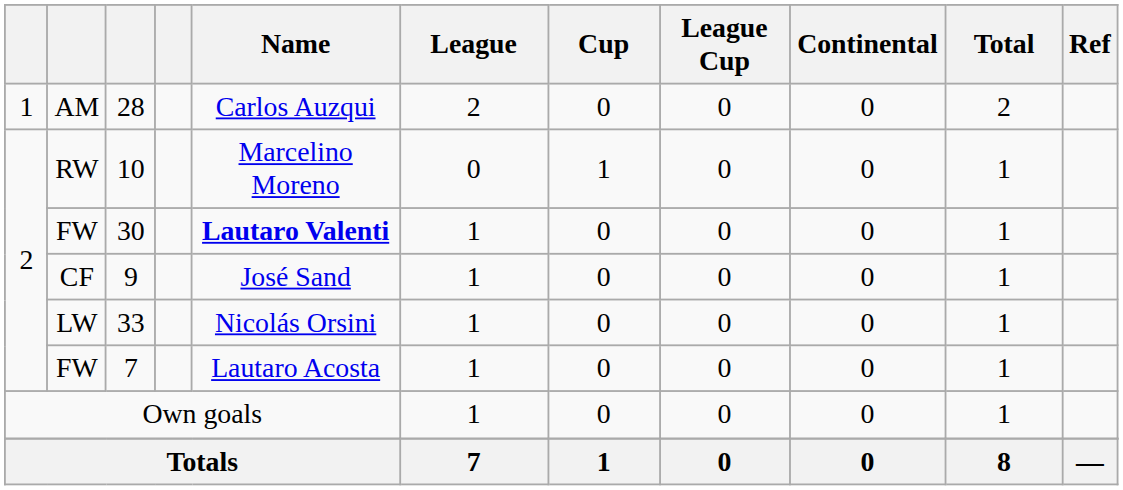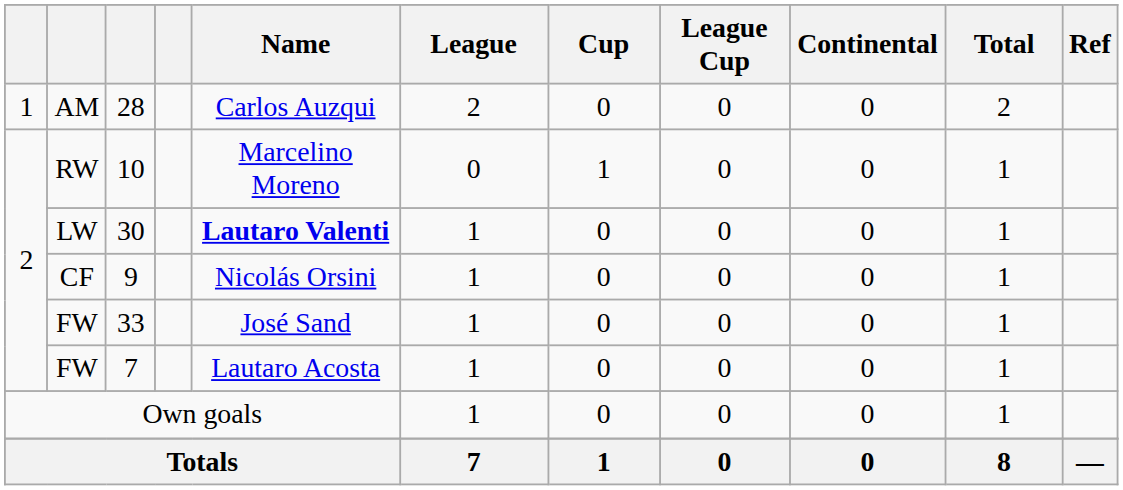 <table class="wikitable sortable" style="font-size: 95%; text-align: center;">
 <tr>
 <th style="width:25px; background:#; color:;"></th>
 <th style="width:25px; background:#; color:;"></th>
 <th style="width:25px; background:#; color:;"></th>
 <th style="width:25px; background:#; color:;"></th>
 <th style="width:150px; background:#; color:;">Name</th>
 <th style="width:100px; background:#; color:;">League</th>
 <th style="width:80px; background:#; color:;">Cup</th>
 <th style="width:80px; background:#; color:;">League Cup</th>
 <th style="width:80px; background:#; color:;">Continental</th>
 <th style="width:80px; background:#; color:;"><strong>Total</strong></th>
 <th style="width:10px; background:#; color:;"><strong>Ref</strong></th>
 </tr>
 <tr>
 <td>1</td>
 <td>AM</td>
 <td>28</td>
 <td></td>
 <td data-sort-value="Auzqui, Carlos"><a href='#'>Carlos Auzqui</a></td>
 <td>2</td>
 <td>0</td>
 <td>0</td>
 <td>0</td>
 <td>2</td>
 <td></td>
 </tr>
 <tr>
 <td rowspan=5>2</td>
 <td>RW</td>
 <td>10</td>
 <td></td>
 <td data-sort-value="Moreno, Marcelino"><a href='#'>Marcelino Moreno</a></td>
 <td>0</td>
 <td>1</td>
 <td>0</td>
 <td>0</td>
 <td>1</td>
 <td></td>
 </tr>
 <tr>
-<td>FW</td>
+<td>LW</td>
 <td>30</td>
 <td></td>
 <td data-sort-value="Valenti, Lautaro"><strong><a href='#'>Lautaro Valenti</a></strong></td>
 <td>1</td>
 <td>0</td>
 <td>0</td>
 <td>0</td>
 <td>1</td>
 <td></td>
 </tr>
 <tr>
 <td>CF</td>
 <td>9</td>
 <td></td>
-<td data-sort-value="Sand, José"><a href='#'>José Sand</a></td>
+<td data-sort-value="Orsini, Nicolás"><a href='#'>Nicolás Orsini</a></td>
 <td>1</td>
 <td>0</td>
 <td>0</td>
 <td>0</td>
 <td>1</td>
 <td></td>
 </tr>
 <tr>
-<td>LW</td>
+<td>FW</td>
 <td>33</td>
 <td></td>
-<td data-sort-value="Orsini, Nicolás"><a href='#'>Nicolás Orsini</a></td>
+<td data-sort-value="Sand, José"><a href='#'>José Sand</a></td>
 <td>1</td>
 <td>0</td>
 <td>0</td>
 <td>0</td>
 <td>1</td>
 <td></td>
 </tr>
 <tr>
 <td>FW</td>
 <td>7</td>
 <td></td>
 <td data-sort-value="Acosta, Lautaro"><a href='#'>Lautaro Acosta</a></td>
 <td>1</td>
 <td>0</td>
 <td>0</td>
 <td>0</td>
 <td>1</td>
 <td></td>
 </tr>
 <tr>
 <td colspan="5">Own goals</td>
 <td>1</td>
 <td>0</td>
 <td>0</td>
 <td>0</td>
 <td>1</td>
 <td></td>
 </tr>
 <tr>
 </tr>
 <tr class="sortbottom">
 </tr>
 <tr class="sortbottom">
 <th colspan=5><strong>Totals</strong></th>
 <th><strong>7</strong></th>
 <th><strong>1</strong></th>
 <th><strong>0</strong></th>
 <th><strong>0</strong></th>
 <th><strong>8</strong></th>
 <th><strong>—</strong></th>
 </tr>
 </table>
